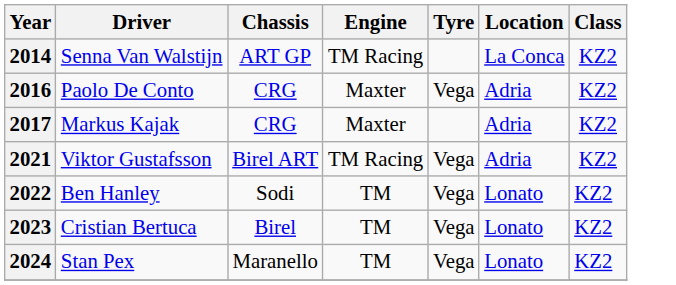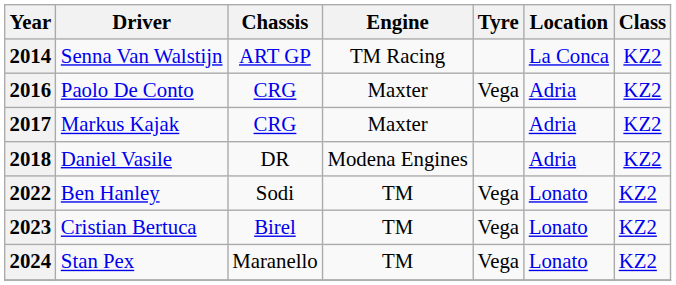 <table class="wikitable" style="font-size: 95%;">
 <tr>
 <th>Year</th>
 <th>Driver</th>
 <th>Chassis</th>
 <th>Engine</th>
 <th>Tyre</th>
 <th>Location</th>
 <th>Class</th>
 </tr>
 <tr>
 <th>2014</th>
 <td> <a href='#'>Senna Van Walstijn</a></td>
 <td style="text-align:center;"><a href='#'>ART GP</a></td>
 <td style="text-align:center;">TM Racing</td>
 <td style="text-align:center;"></td>
 <td> <a href='#'>La Conca</a></td>
 <td style="text-align:center;"><a href='#'>KZ2</a></td>
 </tr>
 <tr>
 <th>2016</th>
 <td> <a href='#'>Paolo De Conto</a></td>
 <td style="text-align:center;"><a href='#'>CRG</a></td>
 <td style="text-align:center;">Maxter</td>
 <td style="text-align:center;">Vega</td>
 <td> <a href='#'>Adria</a></td>
 <td style="text-align:center;"><a href='#'>KZ2</a></td>
 </tr>
 <tr>
 <th>2017</th>
 <td> <a href='#'>Markus Kajak</a></td>
 <td style="text-align:center;"><a href='#'>CRG</a></td>
 <td style="text-align:center;">Maxter</td>
 <td style="text-align:center;"></td>
 <td> <a href='#'>Adria</a></td>
 <td style="text-align:center;"><a href='#'>KZ2</a></td>
 </tr>
 <tr>
-<th>2021</th>
-<td> <a href='#'>Viktor Gustafsson</a></td>
-<td style="text-align:center;"><a href='#'>Birel ART</a></td>
-<td style="text-align:center;">TM Racing</td>
-<td style="text-align:center;">Vega</td>
+<th>2018</th>
+<td> <a href='#'>Daniel Vasile</a></td>
+<td style="text-align:center;">DR</td>
+<td style="text-align:center;">Modena Engines</td>
+<td style="text-align:center;"></td>
 <td> <a href='#'>Adria</a></td>
 <td style="text-align:center;"><a href='#'>KZ2</a></td>
 </tr>
 <tr>
 <th>2022</th>
 <td> <a href='#'>Ben Hanley</a></td>
 <td style="text-align:center;">Sodi</td>
 <td style="text-align:center;">TM</td>
 <td style="text-align:center;">Vega</td>
 <td> <a href='#'>Lonato</a></td>
 <td><a href='#'>KZ2</a></td>
 </tr>
 <tr>
 <th>2023</th>
 <td> <a href='#'>Cristian Bertuca</a></td>
 <td style="text-align:center;"><a href='#'>Birel</a></td>
 <td style="text-align:center;">TM</td>
 <td style="text-align:center;">Vega</td>
 <td> <a href='#'>Lonato</a></td>
 <td><a href='#'>KZ2</a></td>
 </tr>
 <tr>
 <th>2024</th>
 <td> <a href='#'>Stan Pex</a></td>
 <td style="text-align:center;">Maranello</td>
 <td style="text-align:center;">TM</td>
 <td style="text-align:center;">Vega</td>
 <td> <a href='#'>Lonato</a></td>
 <td><a href='#'>KZ2</a></td>
 </tr>
 <tr>
 </tr>
 </table>
